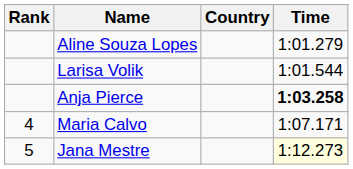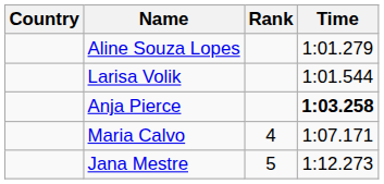 <table class="wikitable" style="text-align:center">
 <tr>
+<th>Country</th>
+<th>Name</th>
 <th>Rank</th>
-<th>Name</th>
-<th>Country</th>
 <th>Time</th>
 </tr>
 <tr>
+<td align="left"></td>
+<td align="left"><a href='#'>Aline Souza Lopes</a></td>
 <td></td>
-<td align="left"><a href='#'>Aline Souza Lopes</a></td>
-<td align="left"></td>
 <td>1:01.279</td>
 </tr>
 <tr>
+<td align="left"></td>
+<td align="left"><a href='#'>Larisa Volik</a></td>
 <td></td>
-<td align="left"><a href='#'>Larisa Volik</a></td>
-<td align="left"></td>
 <td>1:01.544</td>
 </tr>
 <tr>
+<td align="left"></td>
+<td align="left"><a href='#'>Anja Pierce</a></td>
 <td></td>
-<td align="left"><a href='#'>Anja Pierce</a></td>
-<td align="left"></td>
 <td><strong>1:03.258</strong></td>
 </tr>
 <tr>
+<td align="left"></td>
+<td align="left"><a href='#'>Maria Calvo</a></td>
 <td>4</td>
-<td align="left"><a href='#'>Maria Calvo</a></td>
-<td align="left"></td>
 <td>1:07.171</td>
 </tr>
 <tr>
+<td align="left"></td>
+<td align="left"><a href='#'>Jana Mestre</a></td>
 <td>5</td>
-<td align="left"><a href='#'>Jana Mestre</a></td>
-<td align="left"></td>
-<td style="background: lightyellow;">1:12.273</td>
+<td>1:12.273</td>
 </tr>
 </table>
